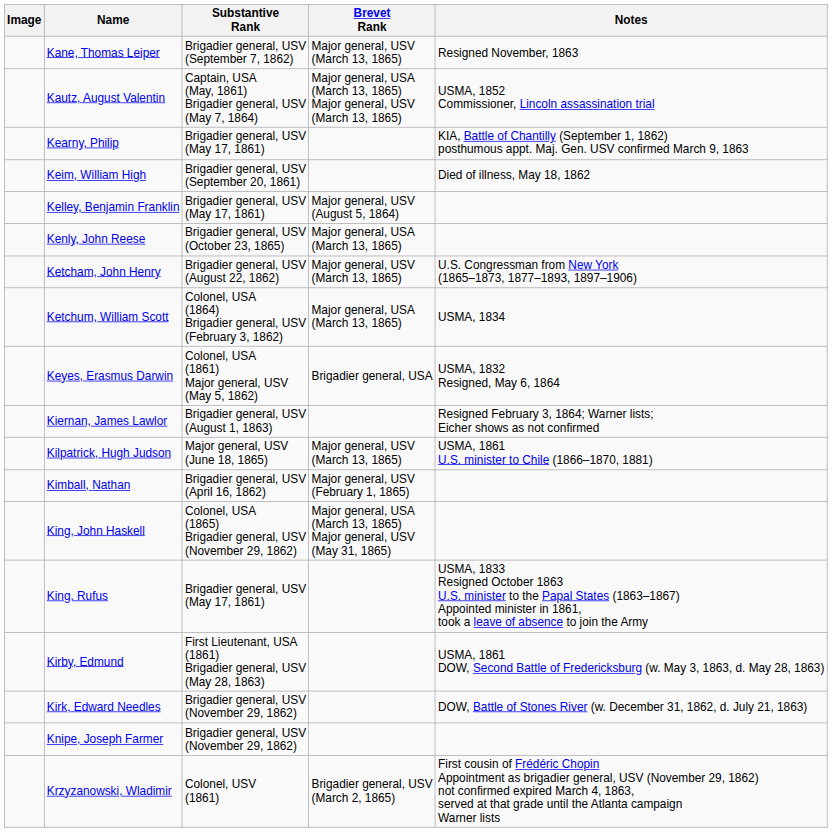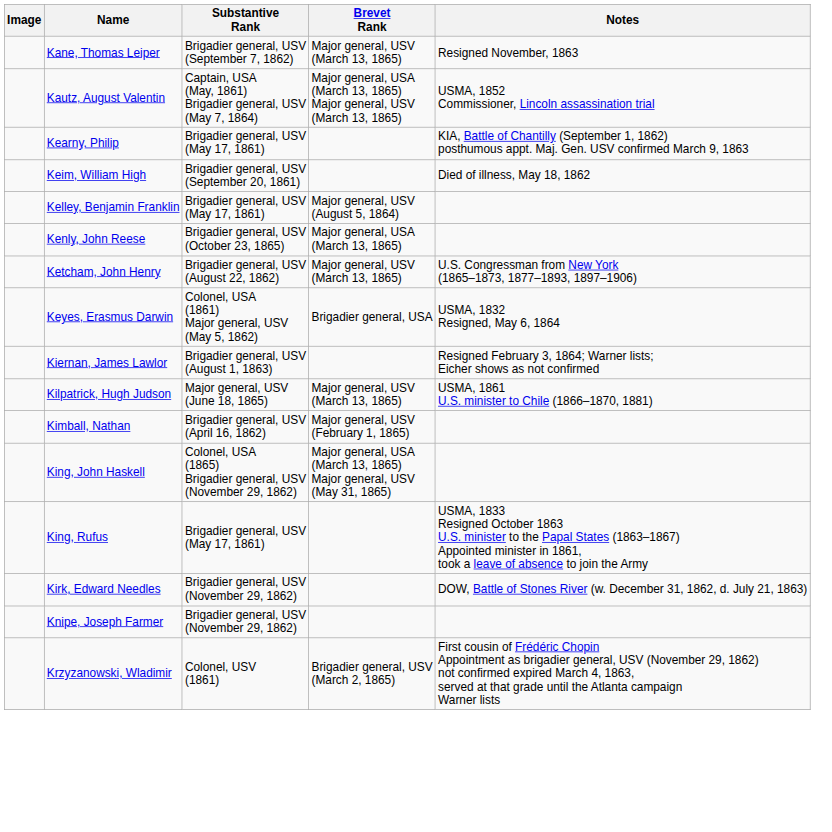 <table class="wikitable sortable">
 <tr>
 <th class="unsortable">Image</th>
 <th>Name</th>
 <th>Substantive<br>Rank</th>
 <th><a href='#'>Brevet</a><br>Rank</th>
 <th class="unsortable">Notes</th>
 </tr>
 <tr>
 <td></td>
 <td><a href='#'>Kane, Thomas Leiper</a></td>
 <td>Brigadier general, USV<br>(September 7, 1862)</td>
 <td>Major general, USV<br>(March 13, 1865)</td>
 <td>Resigned November, 1863</td>
 </tr>
 <tr>
 <td></td>
 <td><a href='#'>Kautz, August Valentin</a></td>
 <td>Captain, USA<br>(May, 1861)<br>Brigadier general, USV<br>(May 7, 1864)</td>
 <td>Major general, USA<br>(March 13, 1865)<br>Major general, USV<br>(March 13, 1865)</td>
 <td>USMA, 1852<br>Commissioner, <a href='#'>Lincoln assassination trial</a></td>
 </tr>
 <tr>
 <td></td>
 <td><a href='#'>Kearny, Philip</a></td>
 <td>Brigadier general, USV<br>(May 17, 1861)</td>
 <td></td>
 <td>KIA, <a href='#'>Battle of Chantilly</a> (September 1, 1862)<br>posthumous appt. Maj. Gen. USV confirmed March 9, 1863</td>
 </tr>
 <tr>
 <td></td>
 <td><a href='#'>Keim, William High</a></td>
 <td>Brigadier general, USV<br>(September 20, 1861)</td>
 <td></td>
 <td>Died of illness, May 18, 1862</td>
 </tr>
 <tr>
 <td></td>
 <td><a href='#'>Kelley, Benjamin Franklin</a></td>
 <td>Brigadier general, USV<br>(May 17, 1861)</td>
 <td>Major general, USV<br>(August 5, 1864)</td>
 <td></td>
 </tr>
 <tr>
 <td></td>
 <td><a href='#'>Kenly, John Reese</a></td>
 <td>Brigadier general, USV<br>(October 23, 1865)</td>
 <td>Major general, USA<br>(March 13, 1865)</td>
 <td></td>
 </tr>
 <tr>
 <td></td>
 <td><a href='#'>Ketcham, John Henry</a></td>
 <td>Brigadier general, USV<br>(August 22, 1862)</td>
 <td>Major general, USV<br>(March 13, 1865)</td>
 <td>U.S. Congressman from <a href='#'>New York</a><br>(1865–1873, 1877–1893, 1897–1906)</td>
 </tr>
 <tr>
 <td></td>
-<td><a href='#'>Ketchum, William Scott</a></td>
-<td>Colonel, USA<br>(1864)<br>Brigadier general, USV<br>(February 3, 1862)</td>
-<td>Major general, USA<br>(March 13, 1865)</td>
-<td>USMA, 1834</td>
-</tr>
-<tr>
-<td></td>
 <td><a href='#'>Keyes, Erasmus Darwin</a></td>
 <td>Colonel, USA<br>(1861)<br>Major general, USV<br>(May 5, 1862)</td>
 <td>Brigadier general, USA</td>
 <td>USMA, 1832<br>Resigned, May 6, 1864</td>
 </tr>
 <tr>
 <td></td>
 <td><a href='#'>Kiernan, James Lawlor</a></td>
 <td>Brigadier general, USV<br>(August 1, 1863)</td>
 <td></td>
 <td>Resigned February 3, 1864; Warner lists;<br>Eicher shows as not confirmed</td>
 </tr>
 <tr>
 <td></td>
 <td><a href='#'>Kilpatrick, Hugh Judson</a></td>
 <td>Major general, USV<br>(June 18, 1865)</td>
 <td>Major general, USV<br>(March 13, 1865)</td>
 <td>USMA, 1861<br><a href='#'>U.S. minister to Chile</a> (1866–1870, 1881)</td>
 </tr>
 <tr>
 <td></td>
 <td><a href='#'>Kimball, Nathan</a></td>
 <td>Brigadier general, USV<br>(April 16, 1862)</td>
 <td>Major general, USV<br>(February 1, 1865)</td>
 <td></td>
 </tr>
 <tr>
 <td></td>
 <td><a href='#'>King, John Haskell</a></td>
 <td>Colonel, USA<br>(1865)<br>Brigadier general, USV<br>(November 29, 1862)</td>
 <td>Major general, USA<br>(March 13, 1865)<br>Major general, USV<br>(May 31, 1865)</td>
 <td></td>
 </tr>
 <tr>
 <td></td>
 <td><a href='#'>King, Rufus</a></td>
 <td>Brigadier general, USV<br>(May 17, 1861)</td>
 <td></td>
 <td>USMA, 1833<br>Resigned October 1863<br><a href='#'>U.S. minister</a> to the <a href='#'>Papal States</a> (1863–1867)<br>Appointed minister in 1861,<br>took a <a href='#'>leave of absence</a> to join the Army</td>
 </tr>
 <tr>
 <td></td>
-<td><a href='#'>Kirby, Edmund</a></td>
-<td>First Lieutenant, USA<br>(1861)<br>Brigadier general, USV<br>(May 28, 1863)</td>
-<td></td>
-<td>USMA, 1861<br>DOW, <a href='#'>Second Battle of Fredericksburg</a> (w. May 3, 1863, d. May 28, 1863)</td>
-</tr>
-<tr>
-<td></td>
 <td><a href='#'>Kirk, Edward Needles</a></td>
 <td>Brigadier general, USV<br>(November 29, 1862)</td>
 <td></td>
 <td>DOW, <a href='#'>Battle of Stones River</a> (w. December 31, 1862, d. July 21, 1863)</td>
 </tr>
 <tr>
 <td></td>
 <td><a href='#'>Knipe, Joseph Farmer</a></td>
 <td>Brigadier general, USV<br>(November 29, 1862)</td>
 <td></td>
 <td></td>
 </tr>
 <tr>
 <td></td>
 <td><a href='#'>Krzyzanowski, Wladimir</a></td>
 <td>Colonel, USV<br>(1861)</td>
 <td>Brigadier general, USV<br>(March 2, 1865)</td>
 <td>First cousin of <a href='#'>Frédéric Chopin</a><br>Appointment as brigadier general, USV (November 29, 1862)<br>not confirmed expired March 4, 1863,<br>served at that grade until the Atlanta campaign<br>Warner lists</td>
 </tr>
 </table>
